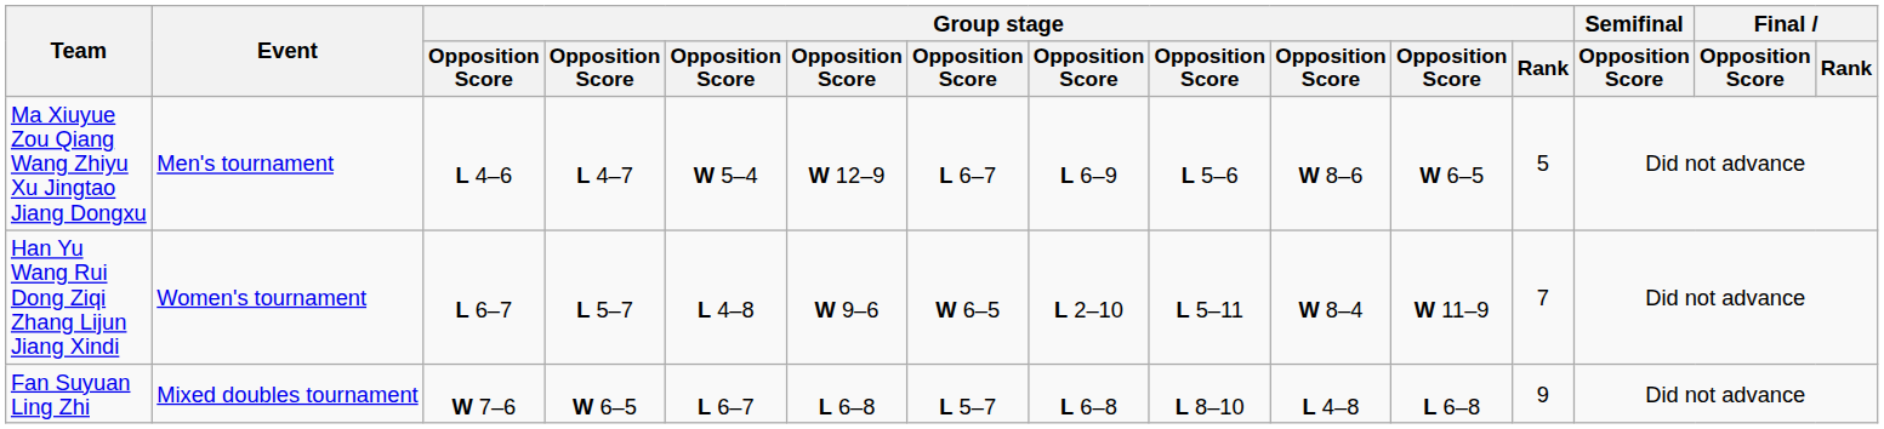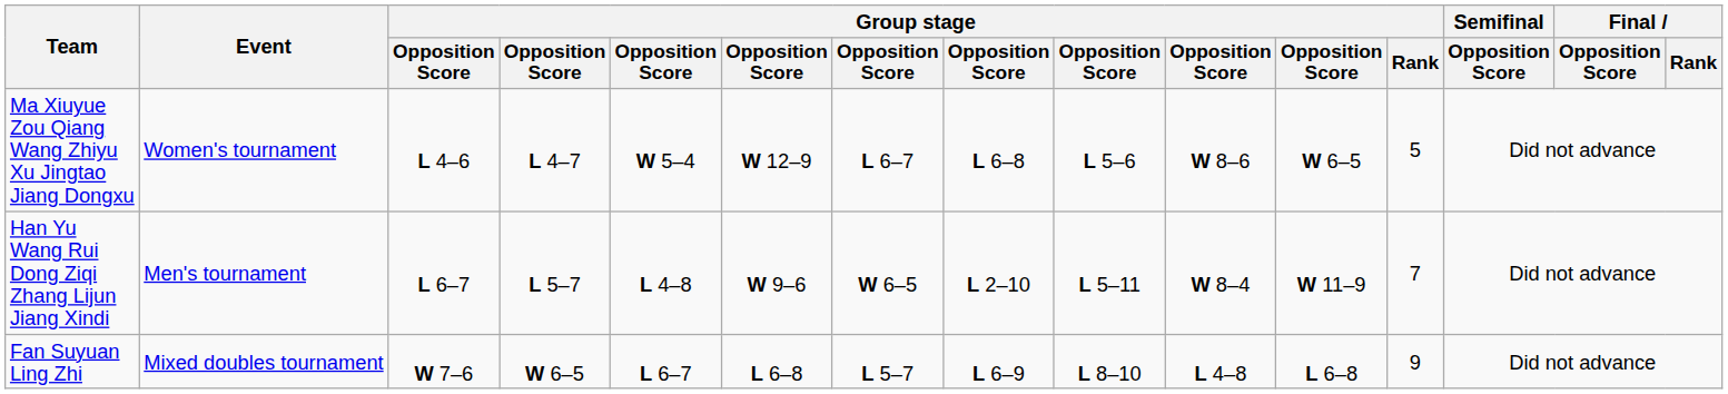 <table class=wikitable style=font-size:90%;text-align:center>
 <tr>
 <th rowspan=2>Team</th>
 <th rowspan=2>Event</th>
 <th colspan=10>Group stage</th>
 <th>Semifinal</th>
 <th colspan=2>Final / </th>
 </tr>
 <tr style=font-size:95%>
 <th>Opposition<br>Score</th>
 <th>Opposition<br>Score</th>
 <th>Opposition<br>Score</th>
 <th>Opposition<br>Score</th>
 <th>Opposition<br>Score</th>
 <th>Opposition<br>Score</th>
 <th>Opposition<br>Score</th>
 <th>Opposition<br>Score</th>
 <th>Opposition<br>Score</th>
 <th>Rank</th>
 <th>Opposition<br>Score</th>
 <th>Opposition<br>Score</th>
 <th>Rank</th>
 </tr>
 <tr>
 <td align=left><a href='#'>Ma Xiuyue</a><br><a href='#'>Zou Qiang</a><br><a href='#'>Wang Zhiyu</a><br><a href='#'>Xu Jingtao</a><br><a href='#'>Jiang Dongxu</a></td>
-<td align=left><a href='#'>Men's tournament</a></td>
+<td align=left><a href='#'>Women's tournament</a></td>
 <td><br><strong>L</strong> 4–6</td>
 <td><br><strong>L</strong> 4–7</td>
 <td><br><strong>W</strong> 5–4</td>
 <td><br><strong>W</strong> 12–9</td>
 <td><br><strong>L</strong> 6–7</td>
-<td><br><strong>L</strong> 6–9</td>
+<td><br><strong>L</strong> 6–8</td>
 <td><br><strong>L</strong> 5–6</td>
 <td><br><strong>W</strong> 8–6</td>
 <td><br><strong>W</strong> 6–5</td>
 <td>5</td>
 <td colspan="3">Did not advance</td>
 </tr>
 <tr>
 <td align=left><a href='#'>Han Yu</a><br><a href='#'>Wang Rui</a><br><a href='#'>Dong Ziqi</a><br><a href='#'>Zhang Lijun</a><br><a href='#'>Jiang Xindi</a></td>
-<td align=left><a href='#'>Women's tournament</a></td>
+<td align=left><a href='#'>Men's tournament</a></td>
 <td><br><strong>L</strong> 6–7</td>
 <td><br><strong>L</strong> 5–7</td>
 <td><br><strong>L</strong> 4–8</td>
 <td><br><strong>W</strong> 9–6</td>
 <td><br><strong>W</strong> 6–5</td>
 <td><br><strong>L</strong> 2–10</td>
 <td><br><strong>L</strong> 5–11</td>
 <td><br><strong>W</strong> 8–4</td>
 <td><br><strong>W</strong> 11–9</td>
 <td>7</td>
 <td colspan="3">Did not advance</td>
 </tr>
 <tr>
 <td align=left><a href='#'>Fan Suyuan</a><br><a href='#'>Ling Zhi</a></td>
 <td align=left><a href='#'>Mixed doubles tournament</a></td>
 <td><br><strong>W</strong> 7–6</td>
 <td><br><strong>W</strong> 6–5</td>
 <td><br><strong>L</strong> 6–7</td>
 <td><br><strong>L</strong> 6–8</td>
 <td><br><strong>L</strong> 5–7</td>
-<td><br><strong>L</strong> 6–8</td>
+<td><br><strong>L</strong> 6–9</td>
 <td><br><strong>L</strong> 8–10</td>
 <td><br><strong>L</strong> 4–8</td>
 <td><br><strong>L</strong> 6–8</td>
 <td>9</td>
 <td colspan="3">Did not advance</td>
 </tr>
 </table>
